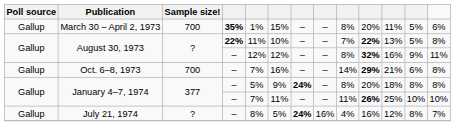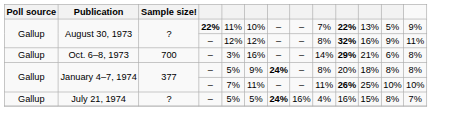 <table class="wikitable" style="font-size:90%;text-align:center;">
 <tr>
 <th>Poll source</th>
 <th>Publication</th>
 <th>Sample size! </th>
 <th></th>
 <th></th>
 <th></th>
 <th></th>
 <th></th>
 <th></th>
 <th></th>
 <th></th>
 <th></th>
 </tr>
 <tr>
-<td>Gallup</td>
-<td>March 30 – April 2, 1973</td>
-<td>700</td>
-<td><strong>35%</strong></td>
-<td>1%</td>
-<td>15%</td>
-<td>–</td>
-<td>–</td>
-<td>8%</td>
-<td>20%</td>
-<td>11%</td>
-<td>5%</td>
-<td>6%</td>
-</tr>
-<tr>
 <td rowspan="2">Gallup</td>
 <td rowspan="2">August 30, 1973</td>
 <td rowspan="2">?</td>
 <td><strong>22%</strong></td>
 <td>11%</td>
 <td>10%</td>
 <td>–</td>
 <td>–</td>
 <td>7%</td>
 <td><strong>22%</strong></td>
 <td>13%</td>
 <td>5%</td>
-<td>8%</td>
+<td>9%</td>
 </tr>
 <tr>
 <td>–</td>
 <td>12%</td>
 <td>12%</td>
 <td>–</td>
 <td>–</td>
 <td>8%</td>
 <td><strong>32%</strong></td>
 <td>16%</td>
 <td>9%</td>
 <td>11%</td>
 </tr>
 <tr>
 <td>Gallup</td>
 <td>Oct. 6–8, 1973</td>
 <td>700</td>
 <td>–</td>
-<td>7%</td>
+<td>3%</td>
 <td>16%</td>
 <td>–</td>
 <td>–</td>
 <td>14%</td>
 <td><strong>29%</strong></td>
 <td>21%</td>
 <td>6%</td>
 <td>8%</td>
 </tr>
 <tr>
 <td rowspan="2">Gallup</td>
 <td rowspan="2">January 4–7, 1974</td>
 <td rowspan="2">377</td>
 <td>–</td>
 <td>5%</td>
 <td>9%</td>
 <td><strong>24%</strong></td>
 <td>–</td>
 <td>8%</td>
 <td>20%</td>
 <td>18%</td>
 <td>8%</td>
 <td>8%</td>
 </tr>
 <tr>
 <td>–</td>
 <td>7%</td>
 <td>11%</td>
 <td>–</td>
 <td>–</td>
 <td>11%</td>
 <td><strong>26%</strong></td>
 <td>25%</td>
 <td>10%</td>
 <td>10%</td>
 </tr>
 <tr>
 <td>Gallup</td>
 <td>July 21, 1974</td>
 <td>?</td>
 <td>–</td>
-<td>8%</td>
+<td>5%</td>
 <td>5%</td>
 <td><strong>24%</strong></td>
 <td>16%</td>
 <td>4%</td>
 <td>16%</td>
-<td>12%</td>
+<td>15%</td>
 <td>8%</td>
 <td>7%</td>
 </tr>
 <tr>
 </tr>
 </table>
